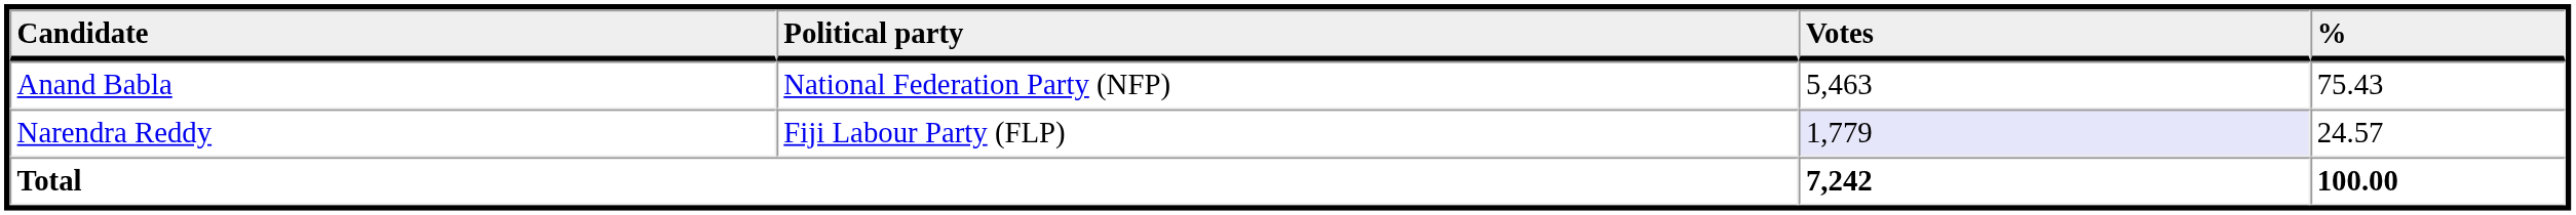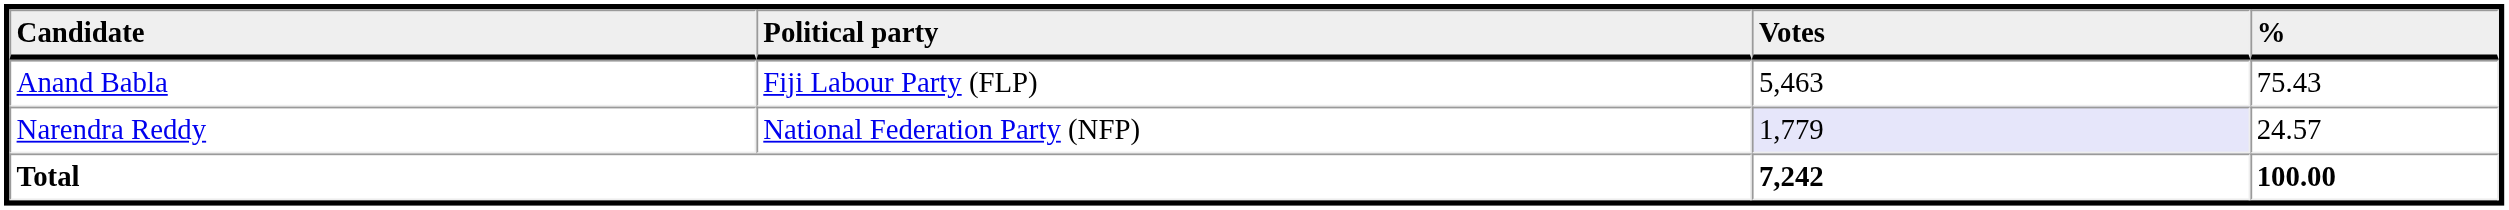 <table table width="70%" border="1" align="center" cellpadding=3 cellspacing=0 style="margin:5px; border:3px solid;">
 <tr>
 <td td width="30%" style="border-bottom:3px solid; background:#efefef;"><strong>Candidate</strong></td>
 <td td width="40%" style="border-bottom:3px solid; background:#efefef;"><strong>Political party</strong></td>
 <td td width="20%" style="border-bottom:3px solid; background:#efefef;"><strong>Votes</strong></td>
 <td td width="10%" style="border-bottom:3px solid; background:#efefef;"><strong>%</strong></td>
 </tr>
 <tr>
 <td><a href='#'>Anand Babla</a></td>
-<td><a href='#'>National Federation Party</a> (NFP)</td>
+<td><a href='#'>Fiji Labour Party</a> (FLP)</td>
 <td>5,463</td>
 <td>75.43</td>
 </tr>
 <tr>
 <td><a href='#'>Narendra Reddy</a></td>
-<td><a href='#'>Fiji Labour Party</a> (FLP)</td>
+<td><a href='#'>National Federation Party</a> (NFP)</td>
 <td style="background: lavender;">1,779</td>
 <td>24.57</td>
 </tr>
 <tr>
 <td colspan=2><strong>Total</strong></td>
 <td><strong>7,242</strong></td>
 <td><strong>100.00</strong></td>
 </tr>
 <tr>
 </tr>
 </table>
